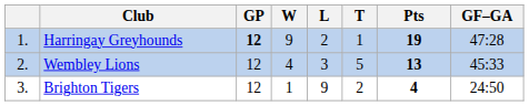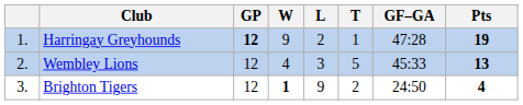 <table class="wikitable">
 <tr>
 <th width="30"></th>
 <th width="200">Club</th>
 <th width="30">GP</th>
 <th width="30">W</th>
 <th width="30">L</th>
 <th width="30">T</th>
+<th width="70">GF–GA</th>
 <th width="70">Pts</th>
-<th width="70">GF–GA</th>
 </tr>
 <tr bgcolor="#BCD2EE" align="center">
 <td>1.</td>
 <td align="left"><a href='#'>Harringay Greyhounds</a></td>
 <td><strong>12</strong></td>
 <td>9</td>
 <td>2</td>
 <td>1</td>
+<td>47:28</td>
 <td><strong>19</strong></td>
-<td>47:28</td>
 </tr>
 <tr bgcolor="#BCD2EE" align="center">
 <td>2.</td>
 <td align="left"><a href='#'>Wembley Lions</a></td>
 <td>12</td>
 <td>4</td>
 <td>3</td>
 <td>5</td>
+<td>45:33</td>
 <td><strong>13</strong></td>
-<td>45:33</td>
 </tr>
 <tr bgcolor="#FFFFFF" align="center">
 <td>3.</td>
 <td align="left"><a href='#'>Brighton Tigers</a></td>
 <td>12</td>
-<td>1</td>
+<td><strong>1</strong></td>
 <td>9</td>
 <td>2</td>
+<td>24:50</td>
 <td><strong>4</strong></td>
-<td>24:50</td>
 </tr>
 </table>
